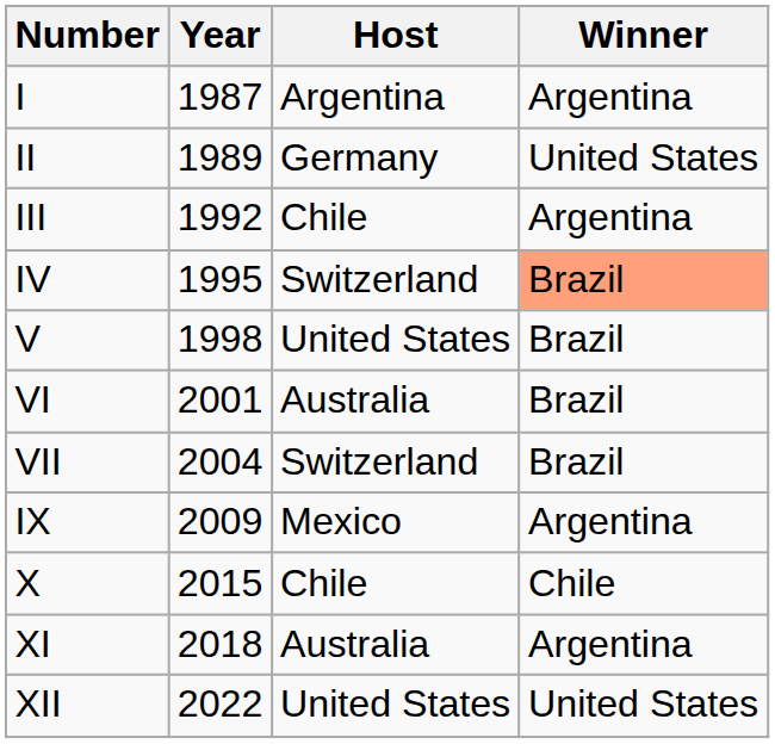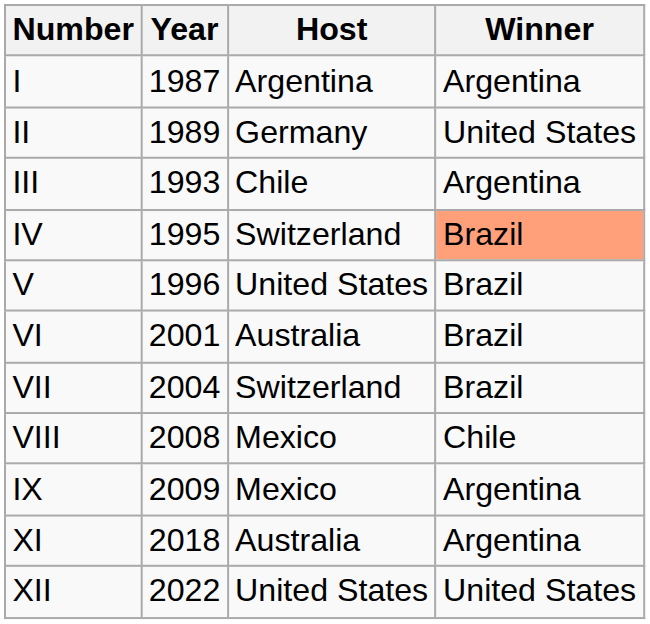 <table class="wikitable">
 <tr>
 <th>Number</th>
 <th>Year</th>
 <th>Host</th>
 <th>Winner</th>
 </tr>
 <tr>
 <td>I</td>
 <td>1987</td>
 <td> Argentina</td>
 <td> Argentina</td>
 </tr>
 <tr>
 <td>II</td>
 <td>1989</td>
 <td> Germany</td>
 <td> United States</td>
 </tr>
 <tr>
 <td>III</td>
-<td>1992</td>
+<td>1993</td>
 <td> Chile</td>
 <td> Argentina</td>
 </tr>
 <tr>
 <td>IV</td>
 <td>1995</td>
 <td> Switzerland</td>
 <td style="background: lightsalmon;"> Brazil</td>
 </tr>
 <tr>
 <td>V</td>
-<td>1998</td>
+<td>1996</td>
 <td> United States</td>
 <td> Brazil</td>
 </tr>
 <tr>
 <td>VI</td>
 <td>2001</td>
 <td> Australia</td>
 <td> Brazil</td>
 </tr>
 <tr>
 <td>VII</td>
 <td>2004</td>
 <td> Switzerland</td>
 <td> Brazil</td>
 </tr>
 <tr>
+<td>VIII</td>
+<td>2008</td>
+<td> Mexico</td>
+<td> Chile</td>
+</tr>
+<tr>
 <td>IX</td>
 <td>2009</td>
 <td> Mexico</td>
 <td> Argentina</td>
-</tr>
-<tr>
-<td>X</td>
-<td>2015</td>
-<td> Chile</td>
-<td> Chile</td>
 </tr>
 <tr>
 <td>XI</td>
 <td>2018</td>
 <td> Australia</td>
 <td> Argentina</td>
 </tr>
 <tr>
 <td>XII</td>
 <td>2022</td>
 <td> United States</td>
 <td> United States</td>
 </tr>
 </table>
